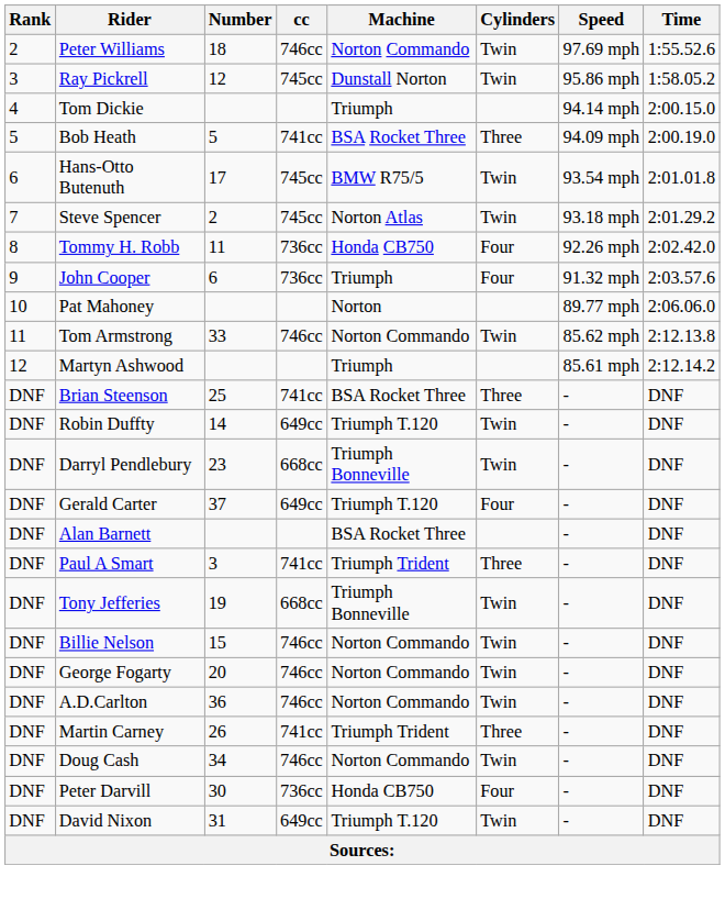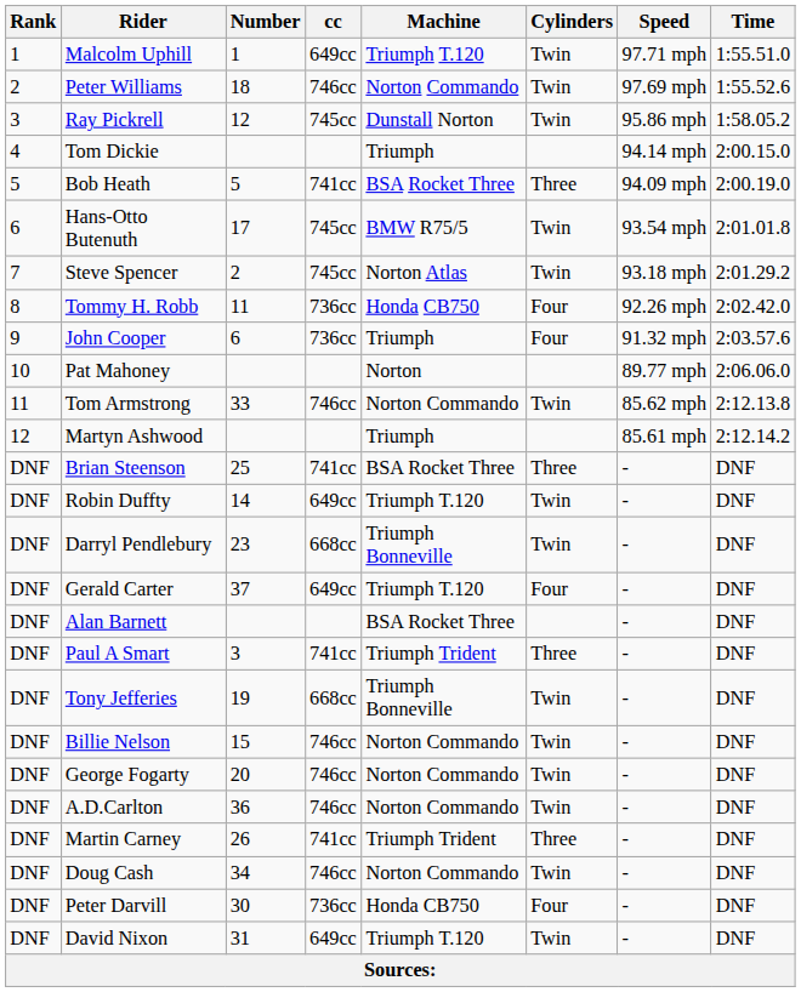 <table class="wikitable" style="font-size: 95%;">
 <tr style="background:#efefef;">
 <th>Rank</th>
 <th>Rider</th>
 <th>Number</th>
 <th>cc</th>
 <th>Machine </th>
 <th>Cylinders</th>
 <th>Speed</th>
 <th>Time</th>
+</tr>
+<tr>
+<td>1</td>
+<td> <a href='#'>Malcolm Uphill</a></td>
+<td>1</td>
+<td>649cc</td>
+<td><a href='#'>Triumph</a> <a href='#'>T.120</a></td>
+<td>Twin</td>
+<td>97.71 mph</td>
+<td>1:55.51.0</td>
 </tr>
 <tr>
 <td>2</td>
 <td> <a href='#'>Peter Williams</a></td>
 <td>18</td>
 <td>746cc</td>
 <td><a href='#'>Norton</a> <a href='#'>Commando</a></td>
 <td>Twin</td>
 <td>97.69 mph</td>
 <td>1:55.52.6</td>
 </tr>
 <tr>
 <td>3</td>
 <td> 	<a href='#'>Ray Pickrell</a></td>
 <td>12</td>
 <td>745cc</td>
 <td><a href='#'>Dunstall</a> Norton</td>
 <td>Twin</td>
 <td>95.86 mph</td>
 <td>1:58.05.2</td>
 </tr>
 <tr>
 <td>4</td>
 <td> 	Tom Dickie</td>
 <td></td>
 <td></td>
 <td>Triumph </td>
 <td></td>
 <td>94.14 mph</td>
 <td>2:00.15.0</td>
 </tr>
 <tr>
 <td>5</td>
 <td> 	Bob Heath</td>
 <td>5</td>
 <td>741cc</td>
 <td><a href='#'>BSA</a> <a href='#'>Rocket Three</a></td>
 <td>Three</td>
 <td>94.09 mph</td>
 <td>2:00.19.0</td>
 </tr>
 <tr>
 <td>6</td>
 <td> Hans-Otto Butenuth</td>
 <td>17</td>
 <td>745cc</td>
 <td><a href='#'>BMW</a> R75/5</td>
 <td>Twin</td>
 <td>93.54 mph</td>
 <td>2:01.01.8</td>
 </tr>
 <tr>
 <td>7</td>
 <td>  Steve Spencer</td>
 <td>2</td>
 <td>745cc</td>
 <td>Norton <a href='#'>Atlas</a></td>
 <td>Twin</td>
 <td>93.18 mph</td>
 <td>2:01.29.2</td>
 </tr>
 <tr>
 <td>8</td>
 <td>	<a href='#'>Tommy H. Robb</a></td>
 <td>11</td>
 <td>736cc</td>
 <td><a href='#'>Honda</a> <a href='#'>CB750</a></td>
 <td>Four</td>
 <td>92.26 mph</td>
 <td>2:02.42.0</td>
 </tr>
 <tr>
 <td>9</td>
 <td> 	<a href='#'>John Cooper</a></td>
 <td>6</td>
 <td>736cc</td>
 <td>Triumph </td>
 <td>Four</td>
 <td>91.32 mph</td>
 <td>2:03.57.6</td>
 </tr>
 <tr>
 <td>10</td>
 <td> 	Pat Mahoney</td>
 <td></td>
 <td></td>
 <td>Norton </td>
 <td></td>
 <td>89.77 mph</td>
 <td>2:06.06.0</td>
 </tr>
 <tr>
 <td>11</td>
 <td>   Tom Armstrong</td>
 <td>33</td>
 <td>746cc</td>
 <td>Norton Commando</td>
 <td>Twin</td>
 <td>85.62 mph</td>
 <td>2:12.13.8</td>
 </tr>
 <tr>
 <td>12</td>
 <td>Martyn Ashwood</td>
 <td></td>
 <td></td>
 <td>Triumph </td>
 <td></td>
 <td>85.61 mph</td>
 <td>2:12.14.2</td>
 </tr>
 <tr>
 <td>DNF</td>
 <td>   <a href='#'>Brian Steenson</a></td>
 <td>25</td>
 <td>741cc</td>
 <td>BSA Rocket Three</td>
 <td>Three</td>
 <td>-</td>
 <td>DNF</td>
 </tr>
 <tr>
 <td>DNF</td>
 <td>   Robin Duffty</td>
 <td>14</td>
 <td>649cc</td>
 <td>Triumph T.120</td>
 <td>Twin</td>
 <td>-</td>
 <td>DNF</td>
 </tr>
 <tr>
 <td>DNF</td>
 <td>   Darryl Pendlebury</td>
 <td>23</td>
 <td>668cc</td>
 <td>Triumph <a href='#'>Bonneville</a></td>
 <td>Twin</td>
 <td>-</td>
 <td>DNF</td>
 </tr>
 <tr>
 <td>DNF</td>
 <td>   Gerald Carter</td>
 <td>37</td>
 <td>649cc</td>
 <td>Triumph T.120</td>
 <td>Four</td>
 <td>-</td>
 <td>DNF</td>
 </tr>
 <tr>
 <td>DNF</td>
 <td>   <a href='#'>Alan Barnett</a></td>
 <td></td>
 <td></td>
 <td>BSA Rocket Three</td>
 <td></td>
 <td>-</td>
 <td>DNF</td>
 </tr>
 <tr>
 <td>DNF</td>
 <td>   <a href='#'>Paul A Smart</a></td>
 <td>3</td>
 <td>741cc</td>
 <td>Triumph <a href='#'>Trident</a></td>
 <td>Three</td>
 <td>-</td>
 <td>DNF</td>
 </tr>
 <tr>
 <td>DNF</td>
 <td>   <a href='#'>Tony Jefferies</a></td>
 <td>19</td>
 <td>668cc</td>
 <td>Triumph Bonneville</td>
 <td>Twin</td>
 <td>-</td>
 <td>DNF</td>
 </tr>
 <tr>
 <td>DNF</td>
 <td>   <a href='#'>Billie Nelson</a></td>
 <td>15</td>
 <td>746cc</td>
 <td>Norton Commando</td>
 <td>Twin</td>
 <td>-</td>
 <td>DNF</td>
 </tr>
 <tr>
 <td>DNF</td>
 <td>   George Fogarty</td>
 <td>20</td>
 <td>746cc</td>
 <td>Norton Commando</td>
 <td>Twin</td>
 <td>-</td>
 <td>DNF</td>
 </tr>
 <tr>
 <td>DNF</td>
 <td>   A.D.Carlton</td>
 <td>36</td>
 <td>746cc</td>
 <td>Norton Commando</td>
 <td>Twin</td>
 <td>-</td>
 <td>DNF</td>
 </tr>
 <tr>
 <td>DNF</td>
 <td>   Martin Carney</td>
 <td>26</td>
 <td>741cc</td>
 <td>Triumph Trident</td>
 <td>Three</td>
 <td>-</td>
 <td>DNF</td>
 </tr>
 <tr>
 <td>DNF</td>
 <td>   Doug Cash</td>
 <td>34</td>
 <td>746cc</td>
 <td>Norton Commando</td>
 <td>Twin</td>
 <td>-</td>
 <td>DNF</td>
 </tr>
 <tr>
 <td>DNF</td>
 <td>   Peter Darvill</td>
 <td>30</td>
 <td>736cc</td>
 <td>Honda CB750</td>
 <td>Four</td>
 <td>-</td>
 <td>DNF</td>
 </tr>
 <tr>
 <td>DNF</td>
 <td>   David Nixon</td>
 <td>31</td>
 <td>649cc</td>
 <td>Triumph T.120</td>
 <td>Twin</td>
 <td>-</td>
 <td>DNF</td>
 </tr>
 <tr>
 <th colspan=8>Sources:</th>
 </tr>
 </table>
